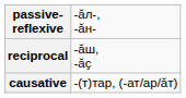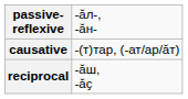 <table class="wikitable">
 <tr>
 <th>passive-<br>reflexive</th>
 <td>-ӑл-,<br>-ӑн-</td>
 </tr>
 <tr>
+<th>causative</th>
+<td>-(т)тар, (-ат/ар/ӑт)</td>
+</tr>
+<tr>
 <th>reciprocal</th>
 <td>-ӑш,<br>-ӑҫ</td>
 </tr>
-<tr>
-<th>causative</th>
-<td>-(т)тар, (-ат/ар/ӑт)</td>
-</tr>
 </table>
